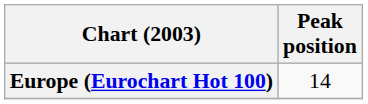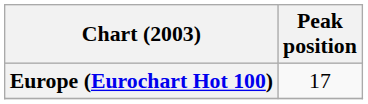 <table class="wikitable sortable plainrowheaders">
 <tr>
 <th scope="col">Chart (2003)</th>
 <th scope="col">Peak<br>position</th>
 </tr>
 <tr>
 <th scope="row">Europe (<a href='#'>Eurochart Hot 100</a>)</th>
-<td align="center">14</td>
+<td align="center">17</td>
 </tr>
 <tr>
 </tr>
 <tr>
 </tr>
 <tr>
 </tr>
 <tr>
 </tr>
 </table>
